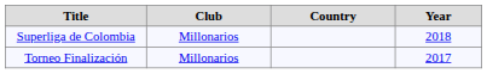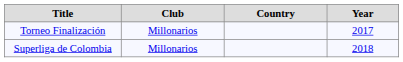 <table align="center" bgcolor="#f7f8ff" cellpadding="3" cellspacing="0" border="1" style="font-size: 95%; border: gray solid 1px; border-collapse: collapse;">
 <tr align="center" style="color:black;" bgcolor="#dddddd">
 <th width="160">Title</th>
 <th width="140">Club</th>
 <th width="140">Country</th>
 <th width="95">Year</th>
 </tr>
 <tr align=center>
+<td><a href='#'>Torneo Finalización</a></td>
+<td><a href='#'>Millonarios</a></td>
+<td></td>
+<td><a href='#'>2017</a></td>
+</tr>
+<tr align=center>
 <td><a href='#'>Superliga de Colombia</a></td>
 <td><a href='#'>Millonarios</a></td>
 <td></td>
 <td><a href='#'>2018</a></td>
 </tr>
-<tr align=center>
-<td><a href='#'>Torneo Finalización</a></td>
-<td><a href='#'>Millonarios</a></td>
-<td></td>
-<td><a href='#'>2017</a></td>
-</tr>
 </table>
